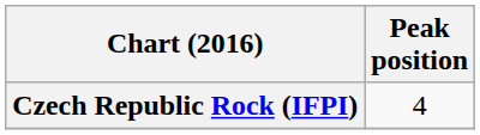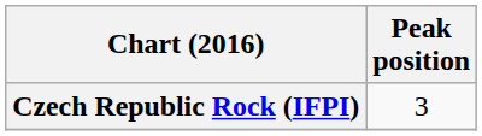 <table class="wikitable sortable plainrowheaders">
 <tr>
 <th>Chart (2016)</th>
 <th>Peak <br> position</th>
 </tr>
 <tr>
 <th scope="row">Czech Republic <a href='#'>Rock</a> (<a href='#'>IFPI</a>)</th>
-<td style="text-align:center">4</td>
+<td style="text-align:center">3</td>
 </tr>
 <tr>
 </tr>
 <tr>
 </tr>
 <tr>
 </tr>
 <tr>
 </tr>
 </table>
